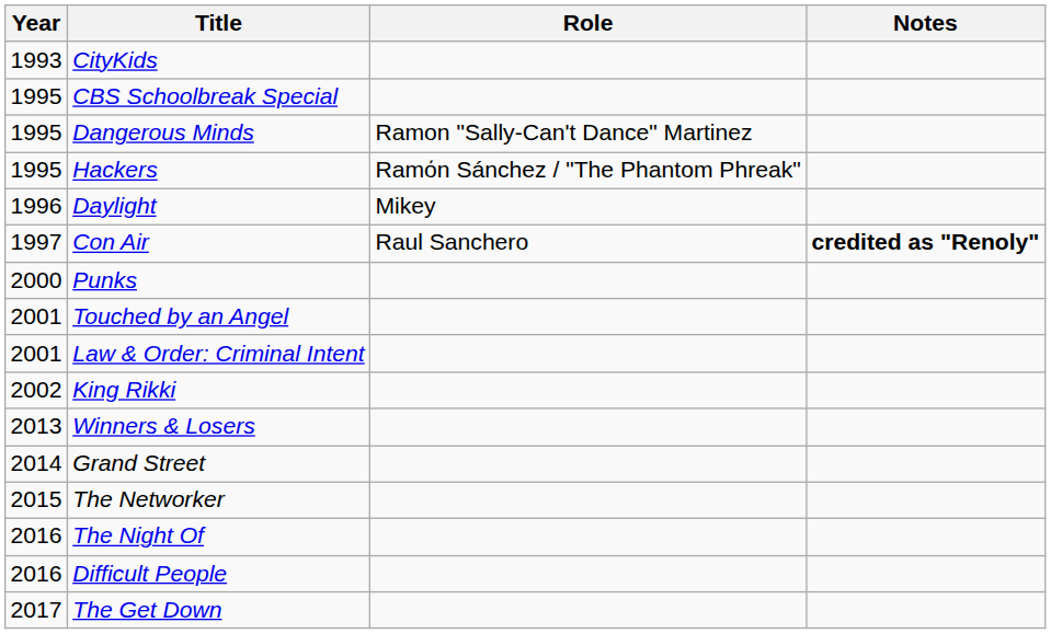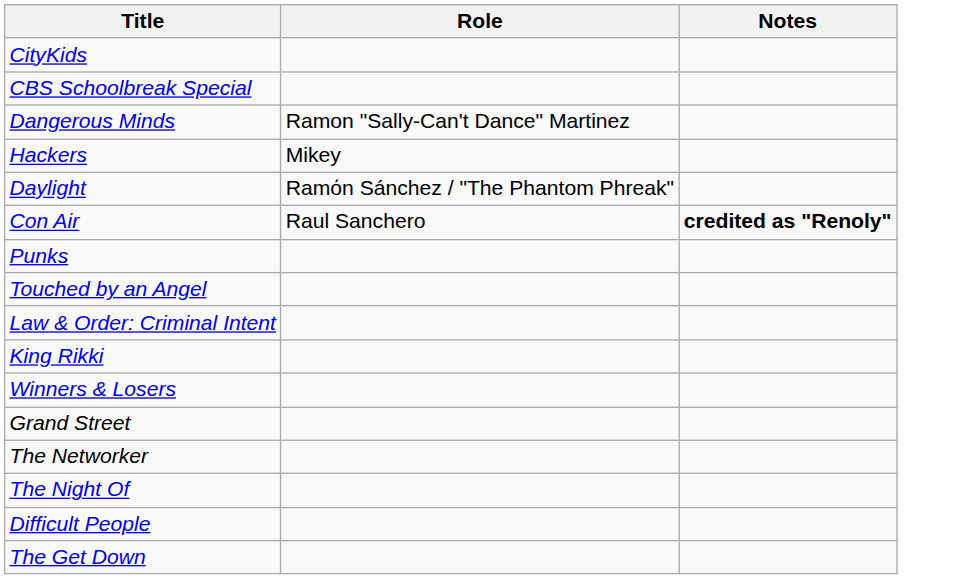 <table class="wikitable sortable">
 <tr>
-<th>Year</th>
 <th>Title</th>
 <th>Role</th>
 <th class="unsortable">Notes</th>
 </tr>
 <tr>
-<td>1993</td>
 <td><em><a href='#'>CityKids</a></em></td>
 <td></td>
 <td></td>
 </tr>
 <tr>
-<td>1995</td>
 <td><em><a href='#'>CBS Schoolbreak Special</a></em></td>
 <td></td>
 <td></td>
 </tr>
 <tr>
-<td>1995</td>
 <td><em><a href='#'>Dangerous Minds</a></em></td>
 <td>Ramon "Sally-Can't Dance" Martinez</td>
 <td></td>
 </tr>
 <tr>
-<td>1995</td>
 <td><em><a href='#'>Hackers</a></em></td>
+<td>Mikey</td>
+<td></td>
+</tr>
+<tr>
+<td><em><a href='#'>Daylight</a></em></td>
 <td>Ramόn Sánchez / "The Phantom Phreak"</td>
 <td></td>
 </tr>
 <tr>
-<td>1996</td>
-<td><em><a href='#'>Daylight</a></em></td>
-<td>Mikey</td>
-<td></td>
-</tr>
-<tr>
-<td>1997</td>
 <td><em><a href='#'>Con Air</a></em></td>
 <td>Raul Sanchero</td>
 <td><strong>credited as "Renoly"</strong></td>
 </tr>
 <tr>
-<td>2000</td>
 <td><em><a href='#'>Punks</a></em></td>
 <td></td>
 <td></td>
 </tr>
 <tr>
-<td>2001</td>
 <td><em><a href='#'>Touched by an Angel</a></em></td>
 <td></td>
 <td></td>
 </tr>
 <tr>
-<td>2001</td>
 <td><em><a href='#'>Law & Order: Criminal Intent</a></em></td>
 <td></td>
 <td></td>
 </tr>
 <tr>
-<td>2002</td>
 <td><em><a href='#'>King Rikki</a></em></td>
 <td></td>
 <td></td>
 </tr>
 <tr>
-<td>2013</td>
 <td><em><a href='#'>Winners & Losers</a></em></td>
 <td></td>
 <td></td>
 </tr>
 <tr>
-<td>2014</td>
 <td><em>Grand Street</em></td>
 <td></td>
 <td></td>
 </tr>
 <tr>
-<td>2015</td>
 <td><em>The Networker</em></td>
 <td></td>
 <td></td>
 </tr>
 <tr>
-<td>2016</td>
 <td><em><a href='#'>The Night Of</a></em></td>
 <td></td>
 <td></td>
 </tr>
 <tr>
-<td>2016</td>
 <td><em><a href='#'>Difficult People</a></em></td>
 <td></td>
 <td></td>
 </tr>
 <tr>
-<td>2017</td>
 <td><em><a href='#'>The Get Down</a></em></td>
 <td></td>
 <td></td>
 </tr>
 </table>
